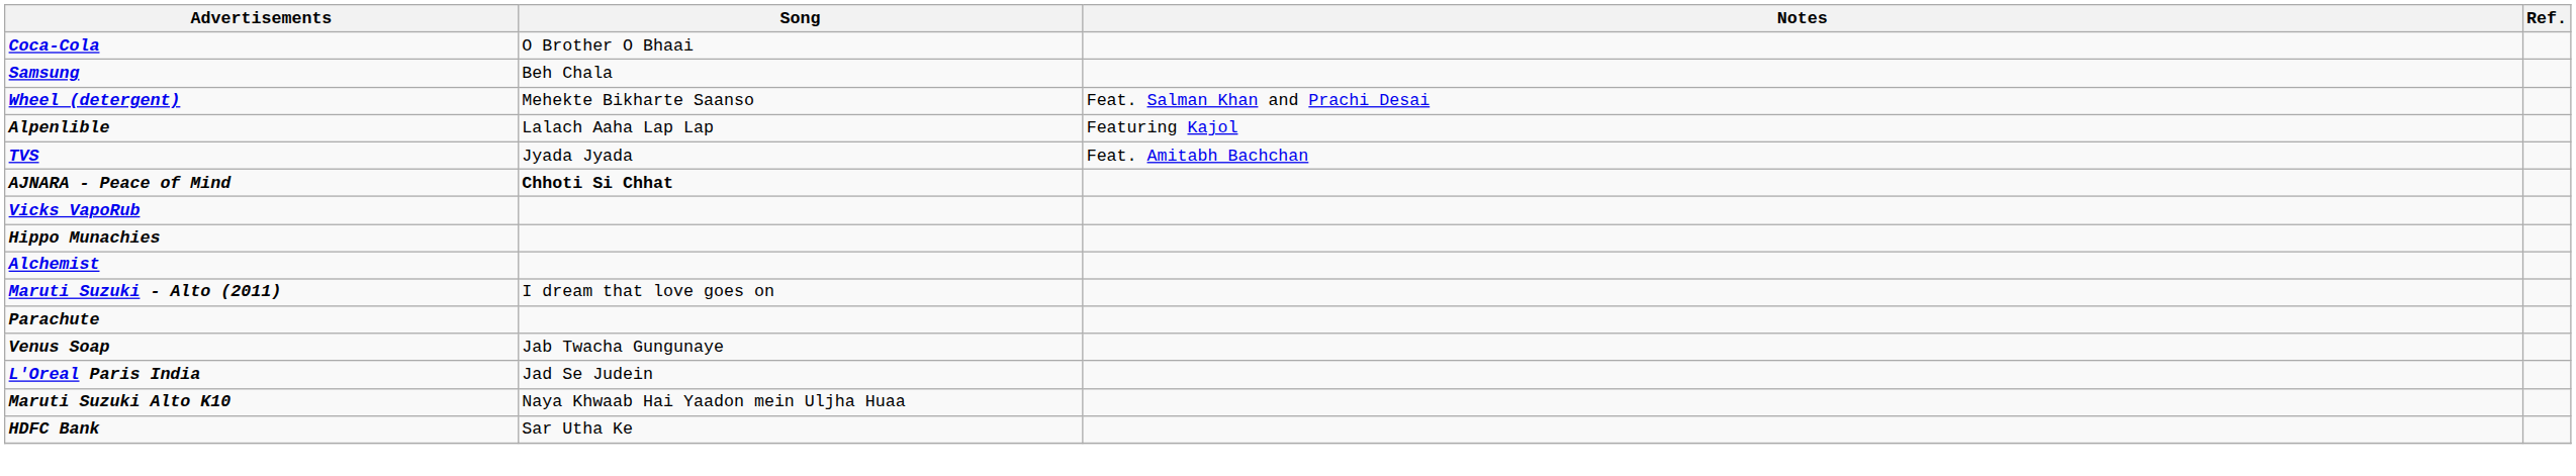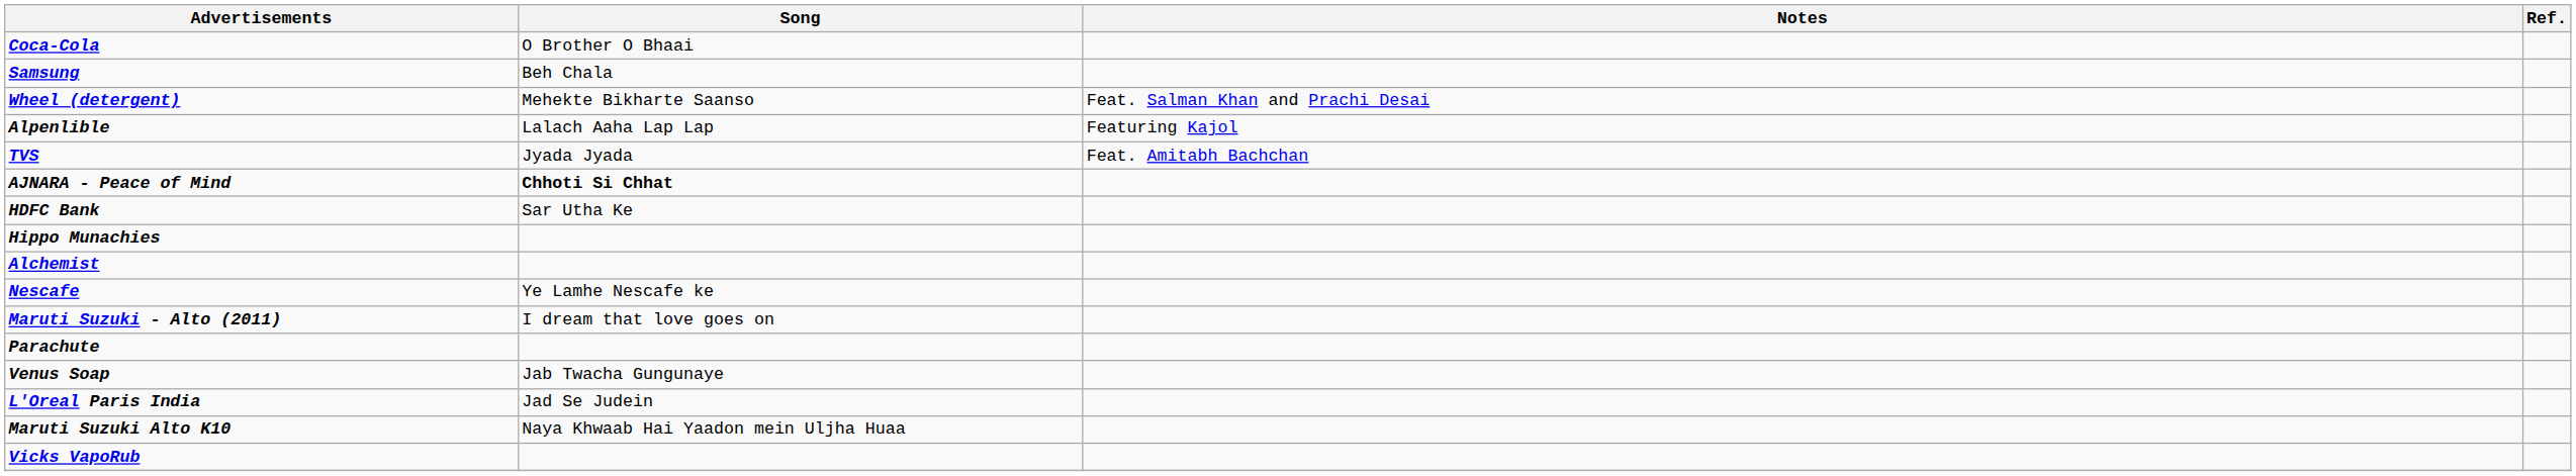 <table class="wikitable plainrowheaders" width="100%" "textcolor:#000;">
 <tr>
 <th scope="col" width=20%><strong>Advertisements</strong></th>
 <th scope="col" width=22%><strong>Song</strong></th>
 <th>Notes</th>
 <th scope="col" width=1%><strong>Ref.</strong></th>
 </tr>
 <tr>
 <td scope="row"><strong><em><a href='#'>Coca-Cola</a></em></strong></td>
 <td>O Brother O Bhaai</td>
 <td></td>
 <td></td>
 </tr>
 <tr>
 <td><strong><em><a href='#'>Samsung</a></em></strong></td>
 <td>Beh Chala</td>
 <td></td>
 <td></td>
 </tr>
 <tr>
 <td scope="row"><strong><em><a href='#'>Wheel (detergent)</a></em></strong></td>
 <td>Mehekte Bikharte Saanso</td>
 <td>Feat. <a href='#'>Salman Khan</a> and <a href='#'>Prachi Desai</a></td>
 <td></td>
 </tr>
 <tr>
 <td scope="row"><strong><em>Alpenlible</em></strong></td>
 <td>Lalach Aaha Lap Lap</td>
 <td>Featuring <a href='#'>Kajol</a></td>
 <td></td>
 </tr>
 <tr>
 <td scope="row"><a href='#'><strong><em>TVS</em></strong></a></td>
 <td>Jyada Jyada</td>
 <td>Feat. <a href='#'>Amitabh Bachchan</a></td>
 <td></td>
 </tr>
 <tr>
 <td scope="row"><strong><em>AJNARA - Peace of Mind</em></strong></td>
 <td><strong>Chhoti Si Chhat</strong></td>
 <td></td>
 <td></td>
 </tr>
 <tr>
-<td scope="row"><strong><em><a href='#'>Vicks VapoRub</a></em></strong></td>
-<td></td>
+<td scope="row"><strong><em>HDFC Bank</em></strong></td>
+<td>Sar Utha Ke</td>
 <td></td>
 <td></td>
 </tr>
 <tr>
 <td scope="row"><strong><em>Hippo Munachies</em></strong></td>
 <td></td>
 <td></td>
 <td></td>
 </tr>
 <tr>
 <td scope="row"><strong><em><a href='#'>Alchemist</a></em></strong></td>
 <td></td>
+<td></td>
+<td></td>
+</tr>
+<tr>
+<td scope="row"><strong><em><a href='#'>Nescafe</a></em></strong></td>
+<td>Ye Lamhe Nescafe ke</td>
 <td></td>
 <td></td>
 </tr>
 <tr>
 <td scope="row"><strong><em><a href='#'>Maruti Suzuki</a> - Alto (2011)</em></strong></td>
 <td>I dream that love goes on</td>
 <td></td>
 <td></td>
 </tr>
 <tr>
 <td scope="row"><strong><em>Parachute</em></strong></td>
 <td></td>
 <td></td>
 <td></td>
 </tr>
 <tr>
 <td scope="row"><strong><em>Venus Soap</em></strong></td>
 <td>Jab Twacha Gungunaye</td>
 <td></td>
 <td></td>
 </tr>
 <tr>
 <td scope="row"><strong><em><a href='#'>L'Oreal</a> Paris India</em></strong></td>
 <td>Jad Se Judein</td>
 <td></td>
 <td></td>
 </tr>
 <tr>
 <td scope="row"><strong><em>Maruti Suzuki Alto K10</em></strong></td>
 <td>Naya Khwaab Hai Yaadon mein Uljha Huaa</td>
 <td></td>
 <td></td>
 </tr>
 <tr>
-<td scope="row"><strong><em>HDFC Bank</em></strong></td>
-<td>Sar Utha Ke</td>
+<td scope="row"><strong><em><a href='#'>Vicks VapoRub</a></em></strong></td>
+<td></td>
 <td></td>
 <td></td>
 </tr>
 <tr>
 </tr>
 </table>
